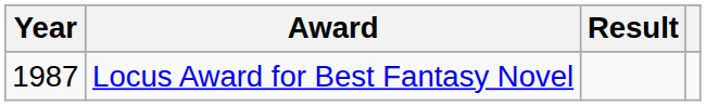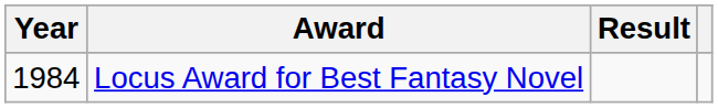 <table class="wikitable plainrowheaders sortable">
 <tr>
 <th scope="col">Year</th>
 <th scope="col">Award</th>
 <th scope="col">Result</th>
 <th scope="col" class="unsortable"></th>
 </tr>
 <tr>
-<td>1987</td>
+<td>1984</td>
 <td><a href='#'>Locus Award for Best Fantasy Novel</a></td>
 <td></td>
 <td style="text-align:center;"></td>
 </tr>
 </table>
